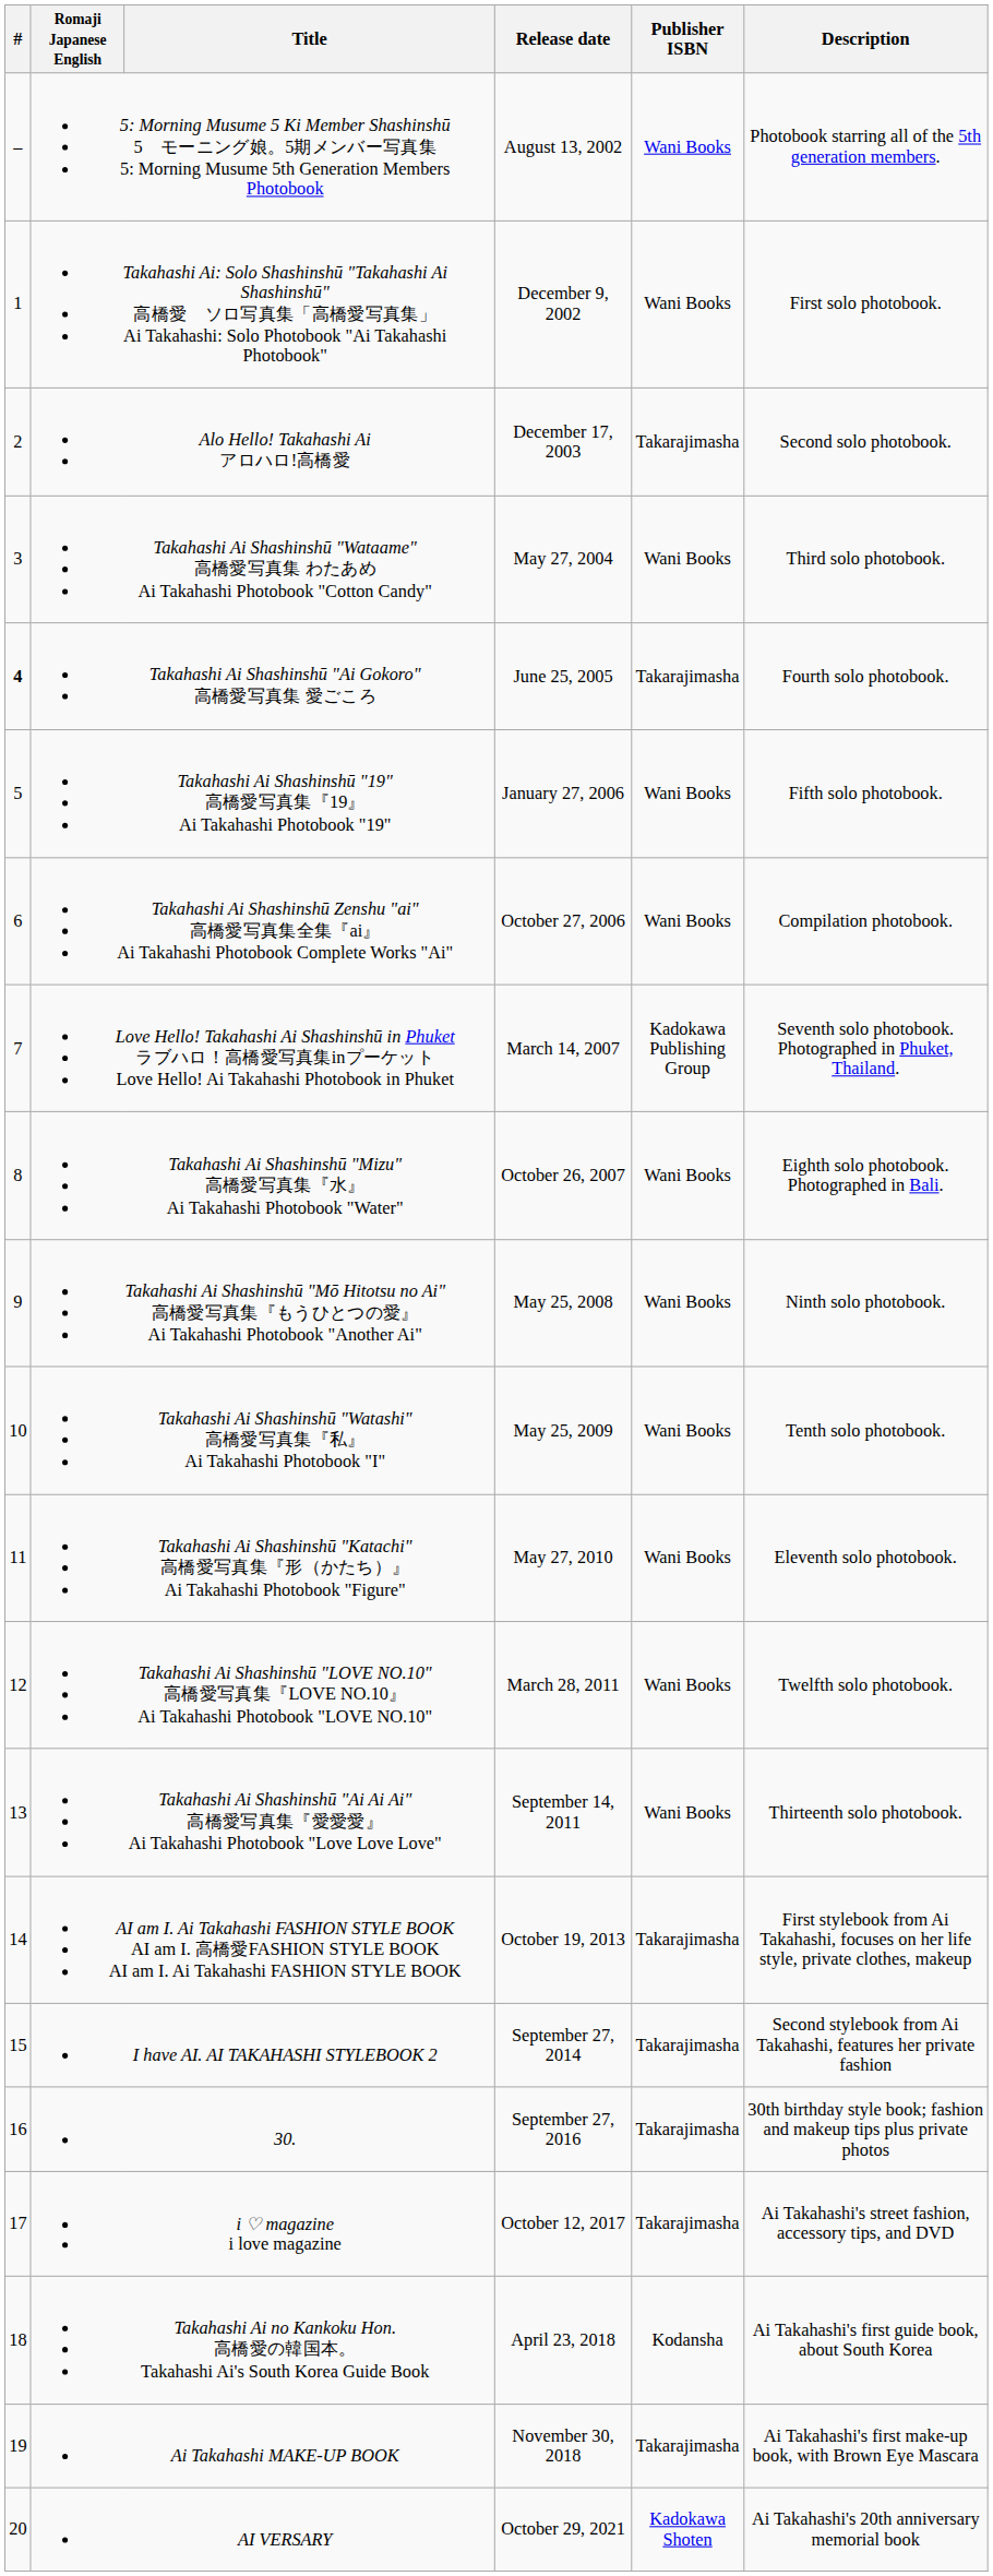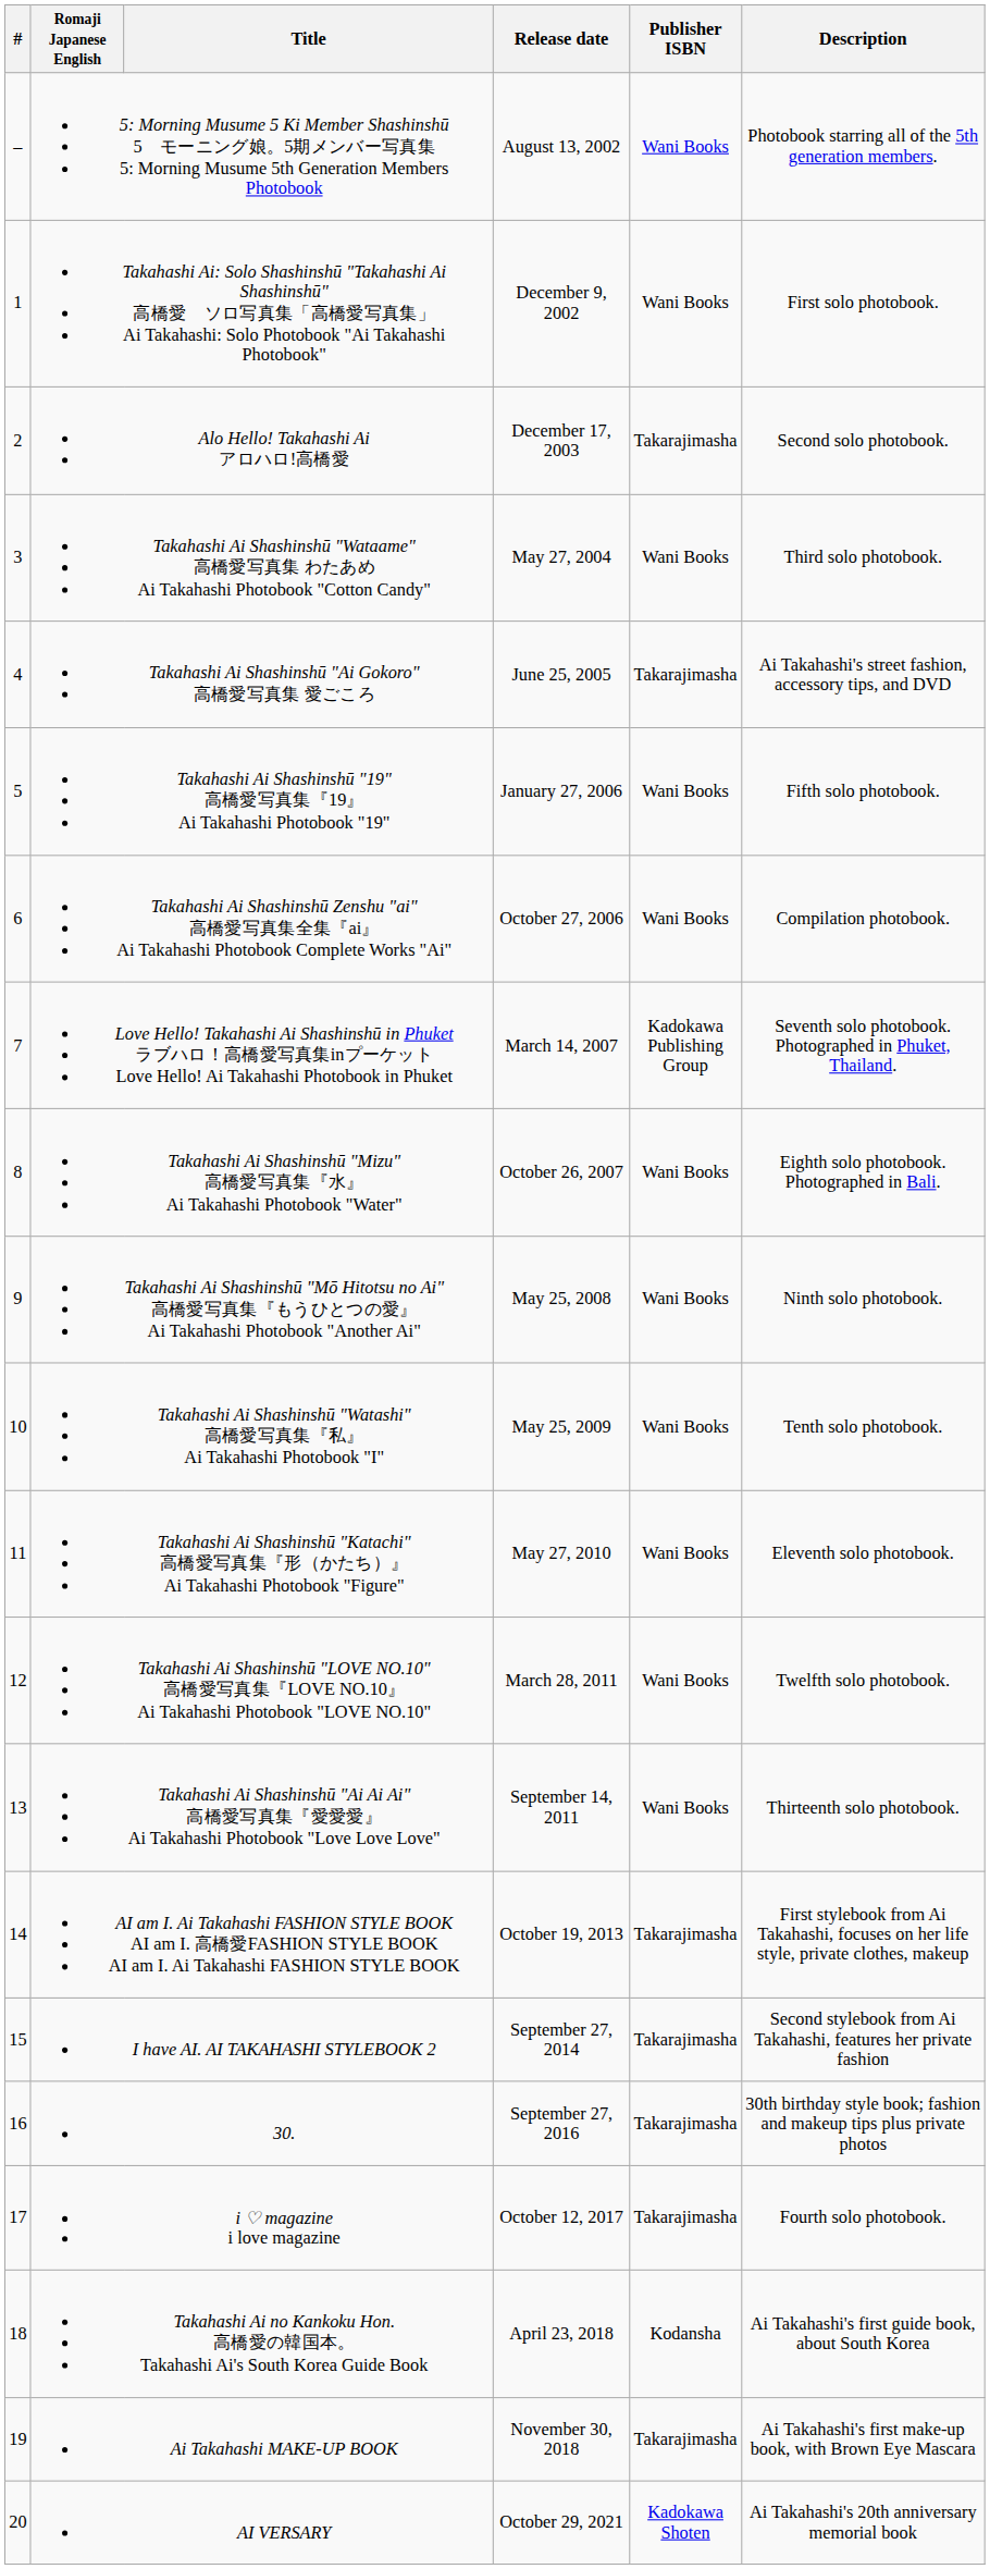 <table class="wikitable" width="100%" style="text-align:center">
 <tr>
 <th>#</th>
 <th width="50"><small>Romaji<br>Japanese<br>English</small></th>
 <th width="38%">Title</th>
 <th width="14%">Release date</th>
 <th>Publisher<br>ISBN</th>
 <th width="25%">Description</th>
 </tr>
 <tr>
 <td>–</td>
 <td colspan="2"><br><ul><li><em>5: Morning Musume 5 Ki Member Shashinshū</em></li><li>5　モーニング娘。5期メンバー写真集</li><li>5: Morning Musume 5th Generation Members <a href='#'>Photobook</a></li></ul></td>
 <td>August 13, 2002</td>
 <td><a href='#'>Wani Books</a><br></td>
 <td>Photobook starring all of the <a href='#'>5th generation members</a>.</td>
 </tr>
 <tr>
 <td>1</td>
 <td colspan=2><br><ul><li><em>Takahashi Ai: Solo Shashinshū "Takahashi Ai Shashinshū"</em></li><li>高橋愛　ソロ写真集「高橋愛写真集」</li><li>Ai Takahashi: Solo Photobook "Ai Takahashi Photobook"</li></ul></td>
 <td>December 9, 2002</td>
 <td>Wani Books<br></td>
 <td>First solo photobook.</td>
 </tr>
 <tr>
 <td>2</td>
 <td colspan=2><br><ul><li><em>Alo Hello! Takahashi Ai</em></li><li>アロハロ!高橋愛</li></ul></td>
 <td>December 17, 2003</td>
 <td>Takarajimasha<br></td>
 <td>Second solo photobook.</td>
 </tr>
 <tr>
 <td>3</td>
 <td colspan=2><br><ul><li><em>Takahashi Ai Shashinshū "Wataame"</em></li><li>高橋愛写真集 わたあめ</li><li>Ai Takahashi Photobook "Cotton Candy"</li></ul></td>
 <td>May 27, 2004</td>
 <td>Wani Books<br></td>
 <td>Third solo photobook.</td>
 </tr>
 <tr>
-<td><strong>4</strong></td>
+<td>4</td>
 <td colspan=2><br><ul><li><em>Takahashi Ai Shashinshū "Ai Gokoro"</em></li><li>高橋愛写真集 愛ごころ</li></ul></td>
 <td>June 25, 2005</td>
 <td>Takarajimasha<br></td>
-<td>Fourth solo photobook.</td>
+<td>Ai Takahashi's street fashion, accessory tips, and DVD</td>
 </tr>
 <tr>
 <td>5</td>
 <td colspan=2><br><ul><li><em>Takahashi Ai Shashinshū "19"</em></li><li>高橋愛写真集『19』</li><li>Ai Takahashi Photobook "19"</li></ul></td>
 <td>January 27, 2006</td>
 <td>Wani Books<br></td>
 <td>Fifth solo photobook.</td>
 </tr>
 <tr>
 <td>6</td>
 <td colspan=2><br><ul><li><em>Takahashi Ai Shashinshū Zenshu "ai"</em></li><li>高橋愛写真集全集『ai』</li><li>Ai Takahashi Photobook Complete Works "Ai"</li></ul></td>
 <td>October 27, 2006</td>
 <td>Wani Books<br></td>
 <td>Compilation photobook.</td>
 </tr>
 <tr>
 <td>7</td>
 <td colspan=2><br><ul><li><em>Love Hello! Takahashi Ai Shashinshū in <a href='#'>Phuket</a></em></li><li>ラブハロ！高橋愛写真集inプーケット</li><li>Love Hello! Ai Takahashi Photobook in Phuket</li></ul></td>
 <td>March 14, 2007</td>
 <td>Kadokawa Publishing Group<br></td>
 <td>Seventh solo photobook. Photographed in <a href='#'>Phuket, Thailand</a>.</td>
 </tr>
 <tr>
 <td>8</td>
 <td colspan=2><br><ul><li><em>Takahashi Ai Shashinshū "Mizu"</em></li><li>高橋愛写真集『水』</li><li>Ai Takahashi Photobook "Water"</li></ul></td>
 <td>October 26, 2007</td>
 <td>Wani Books<br></td>
 <td>Eighth solo photobook. Photographed in <a href='#'>Bali</a>.</td>
 </tr>
 <tr>
 <td>9</td>
 <td colspan=2><br><ul><li><em>Takahashi Ai Shashinshū "Mō Hitotsu no Ai"</em></li><li>高橋愛写真集『もうひとつの愛』</li><li>Ai Takahashi Photobook "Another Ai"</li></ul></td>
 <td>May 25, 2008</td>
 <td>Wani Books<br></td>
 <td>Ninth solo photobook.</td>
 </tr>
 <tr>
 <td>10</td>
 <td colspan=2><br><ul><li><em>Takahashi Ai Shashinshū "Watashi"</em></li><li>高橋愛写真集『私』</li><li>Ai Takahashi Photobook "I"</li></ul></td>
 <td>May 25, 2009</td>
 <td>Wani Books<br></td>
 <td>Tenth solo photobook.</td>
 </tr>
 <tr>
 <td>11</td>
 <td colspan=2><br><ul><li><em>Takahashi Ai Shashinshū "Katachi"</em></li><li>高橋愛写真集『形（かたち）』</li><li>Ai Takahashi Photobook "Figure"</li></ul></td>
 <td>May 27, 2010</td>
 <td>Wani Books<br></td>
 <td>Eleventh solo photobook.</td>
 </tr>
 <tr>
 <td>12</td>
 <td colspan=2><br><ul><li><em>Takahashi Ai Shashinshū "LOVE NO.10"</em></li><li>高橋愛写真集『LOVE NO.10』</li><li>Ai Takahashi Photobook "LOVE NO.10"</li></ul></td>
 <td>March 28, 2011</td>
 <td>Wani Books<br></td>
 <td>Twelfth solo photobook.</td>
 </tr>
 <tr>
 <td>13</td>
 <td colspan=2><br><ul><li><em>Takahashi Ai Shashinshū "Ai Ai Ai"</em></li><li>高橋愛写真集『愛愛愛』</li><li>Ai Takahashi Photobook "Love Love Love"</li></ul></td>
 <td>September 14, 2011</td>
 <td>Wani Books<br></td>
 <td>Thirteenth solo photobook.</td>
 </tr>
 <tr>
 <td>14</td>
 <td colspan="2"><br><ul><li><em>AI am I. Ai Takahashi FASHION STYLE BOOK</em></li><li>AI am I. 高橋愛FASHION STYLE BOOK</li><li>AI am I. Ai Takahashi FASHION STYLE BOOK</li></ul></td>
 <td>October 19, 2013</td>
 <td>Takarajimasha<br></td>
 <td>First stylebook from Ai Takahashi, focuses on her life style, private clothes, makeup</td>
 </tr>
 <tr>
 <td>15</td>
 <td colspan="2"><br><ul><li><em>I have AI. AI TAKAHASHI STYLEBOOK 2</em></li></ul></td>
 <td>September 27, 2014</td>
 <td>Takarajimasha<br></td>
 <td>Second stylebook from Ai Takahashi, features her private fashion</td>
 </tr>
 <tr>
 <td>16</td>
 <td colspan="2"><br><ul><li><em>30.</em></li></ul></td>
 <td>September 27, 2016</td>
 <td>Takarajimasha<br></td>
 <td>30th birthday style book; fashion and makeup tips plus private photos</td>
 </tr>
 <tr>
 <td>17</td>
 <td colspan="2"><br><ul><li><em>i ♡ magazine</em></li><li>i love magazine</li></ul></td>
 <td>October 12, 2017</td>
 <td>Takarajimasha<br></td>
-<td>Ai Takahashi's street fashion, accessory tips, and DVD</td>
+<td>Fourth solo photobook.</td>
 </tr>
 <tr>
 <td>18</td>
 <td colspan="2"><br><ul><li><em>Takahashi Ai no Kankoku Hon.</em></li><li>高橋愛の韓国本。</li><li>Takahashi Ai's South Korea Guide Book</li></ul></td>
 <td>April 23, 2018</td>
 <td>Kodansha<br></td>
 <td>Ai Takahashi's first guide book, about South Korea</td>
 </tr>
 <tr>
 <td>19</td>
 <td colspan="2"><br><ul><li><em>Ai Takahashi MAKE-UP BOOK</em></li></ul></td>
 <td>November 30, 2018</td>
 <td>Takarajimasha<br></td>
 <td>Ai Takahashi's first make-up book, with Brown Eye Mascara</td>
 </tr>
 <tr>
 <td>20</td>
 <td colspan="2"><br><ul><li><em>AI VERSARY</em></li></ul></td>
 <td>October 29, 2021</td>
 <td><a href='#'>Kadokawa Shoten</a><br></td>
 <td>Ai Takahashi's 20th anniversary memorial book</td>
 </tr>
 <tr>
 </tr>
 </table>
